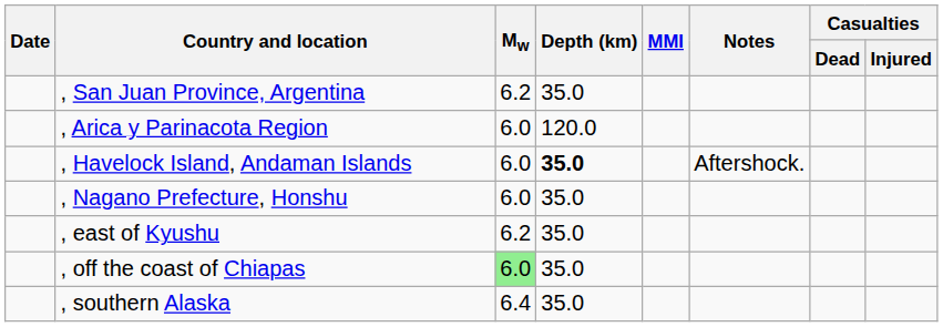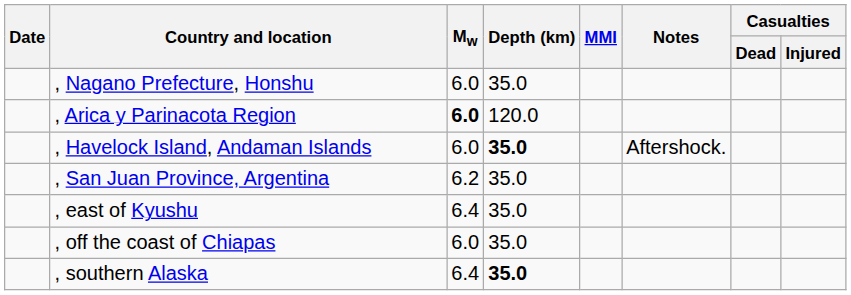 <table class="wikitable sortable sort-under" style="border:1px black; margin-left:1em;">
 <tr>
 <th rowspan="2"><small>Date</small></th>
 <th rowspan="2" style="width: 310px"><small>Country and location</small></th>
 <th rowspan="2"><small>M<sub>w</sub></small></th>
 <th rowspan="2"><small>Depth (km)</small></th>
 <th rowspan="2"><small><a href='#'>MMI</a></small></th>
 <th rowspan="2" class="unsortable"><small>Notes</small></th>
 <th colspan="2"><small>Casualties</small></th>
 </tr>
 <tr>
 <th><small>Dead</small></th>
 <th><small>Injured</small></th>
 </tr>
 <tr>
 <td></td>
-<td>, <a href='#'>San Juan Province, Argentina</a></td>
-<td>6.2</td>
+<td>, <a href='#'>Nagano Prefecture</a>, <a href='#'>Honshu</a></td>
+<td>6.0</td>
 <td>35.0</td>
 <td></td>
 <td></td>
 <td></td>
 <td></td>
 </tr>
 <tr>
 <td></td>
 <td>, <a href='#'>Arica y Parinacota Region</a></td>
-<td>6.0</td>
+<td><strong>6.0</strong></td>
 <td>120.0</td>
 <td></td>
 <td></td>
 <td></td>
 <td></td>
 </tr>
 <tr>
 <td></td>
 <td>, <a href='#'>Havelock Island</a>, <a href='#'>Andaman Islands</a></td>
 <td>6.0</td>
 <td><strong>35.0</strong></td>
 <td></td>
 <td>Aftershock.</td>
 <td></td>
 <td></td>
 </tr>
 <tr>
 <td></td>
-<td>, <a href='#'>Nagano Prefecture</a>, <a href='#'>Honshu</a></td>
-<td>6.0</td>
+<td>, <a href='#'>San Juan Province, Argentina</a></td>
+<td>6.2</td>
 <td>35.0</td>
 <td></td>
 <td></td>
 <td></td>
 <td></td>
 </tr>
 <tr>
 <td></td>
 <td>, east of <a href='#'>Kyushu</a></td>
-<td>6.2</td>
+<td>6.4</td>
 <td>35.0</td>
 <td></td>
 <td></td>
 <td></td>
 <td></td>
 </tr>
 <tr>
 <td></td>
 <td>, off the coast of <a href='#'>Chiapas</a></td>
-<td style="background: lightgreen;">6.0</td>
+<td>6.0</td>
 <td>35.0</td>
 <td></td>
 <td></td>
 <td></td>
 <td></td>
 </tr>
 <tr>
 <td></td>
 <td>, southern <a href='#'>Alaska</a></td>
 <td>6.4</td>
-<td>35.0</td>
+<td><strong>35.0</strong></td>
 <td></td>
 <td></td>
 <td></td>
 <td></td>
 </tr>
 </table>
